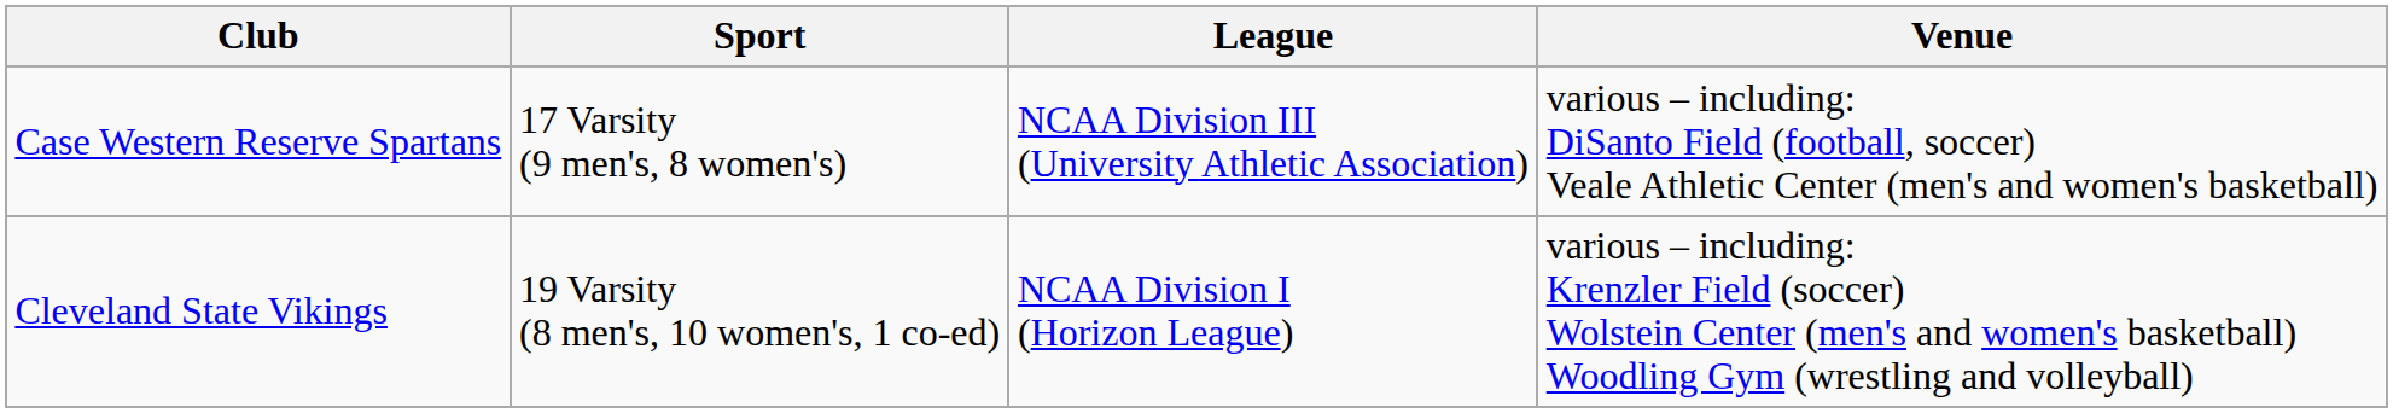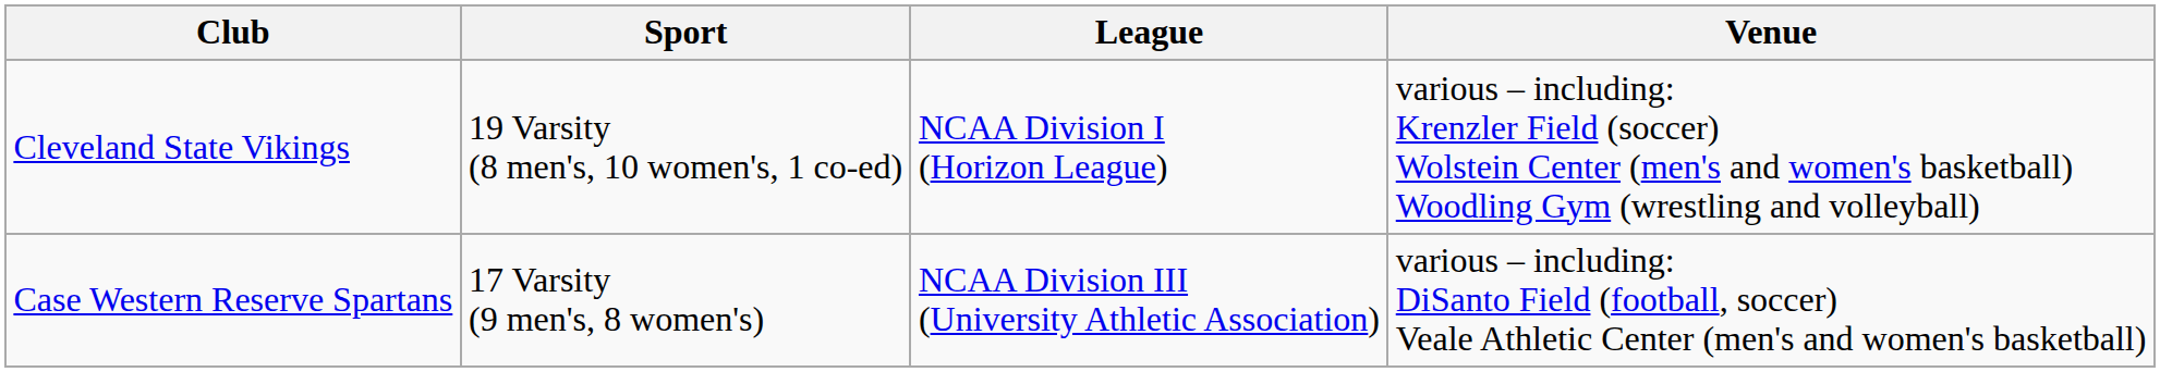 <table class="wikitable">
 <tr>
 <th>Club</th>
 <th>Sport</th>
 <th>League</th>
 <th>Venue</th>
 </tr>
 <tr>
+<td><a href='#'>Cleveland State Vikings</a></td>
+<td>19 Varsity<br>(8 men's, 10 women's, 1 co-ed)</td>
+<td><a href='#'>NCAA Division I</a><br>(<a href='#'>Horizon League</a>)</td>
+<td>various – including:<br><a href='#'>Krenzler Field</a> (soccer)<br><a href='#'>Wolstein Center</a> (<a href='#'>men's</a> and <a href='#'>women's</a> basketball)<br><a href='#'>Woodling Gym</a> (wrestling and volleyball)</td>
+</tr>
+<tr>
 <td><a href='#'>Case Western Reserve Spartans</a></td>
 <td>17 Varsity<br>(9 men's, 8 women's)</td>
 <td><a href='#'>NCAA Division III</a><br>(<a href='#'>University Athletic Association</a>)</td>
 <td>various – including:<br><a href='#'>DiSanto Field</a> (<a href='#'>football</a>, soccer)<br>Veale Athletic Center (men's and women's basketball)</td>
 </tr>
 <tr>
-<td><a href='#'>Cleveland State Vikings</a></td>
-<td>19 Varsity<br>(8 men's, 10 women's, 1 co-ed)</td>
-<td><a href='#'>NCAA Division I</a><br>(<a href='#'>Horizon League</a>)</td>
-<td>various – including:<br><a href='#'>Krenzler Field</a> (soccer)<br><a href='#'>Wolstein Center</a> (<a href='#'>men's</a> and <a href='#'>women's</a> basketball)<br><a href='#'>Woodling Gym</a> (wrestling and volleyball)</td>
-</tr>
-<tr>
 </tr>
 </table>
